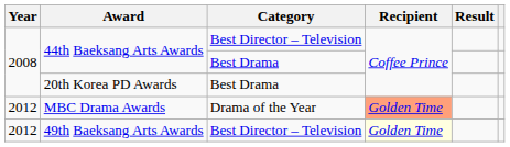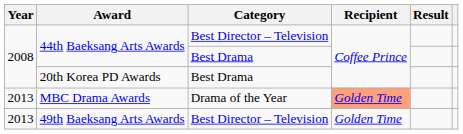 <table class="wikitable sortable">
 <tr>
 <th>Year</th>
 <th>Award</th>
 <th>Category</th>
 <th>Recipient</th>
 <th>Result</th>
 <th class="unsortable"></th>
 </tr>
 <tr>
 <td rowspan="3">2008</td>
 <td rowspan="2"><a href='#'>44th</a> <a href='#'>Baeksang Arts Awards</a></td>
 <td><a href='#'>Best Director – Television</a></td>
 <td rowspan="3"><em><a href='#'>Coffee Prince</a></em></td>
 <td></td>
 <td></td>
 </tr>
 <tr>
 <td><a href='#'>Best Drama</a></td>
 <td></td>
 <td></td>
 </tr>
 <tr>
 <td>20th Korea PD  Awards</td>
 <td>Best Drama</td>
 <td></td>
 <td></td>
 </tr>
 <tr>
-<td>2012</td>
+<td>2013</td>
 <td><a href='#'>MBC Drama Awards</a></td>
 <td>Drama of the Year</td>
 <td style="background: lightsalmon;"><em><a href='#'>Golden Time</a></em></td>
 <td></td>
 <td></td>
 </tr>
 <tr>
-<td>2012</td>
+<td>2013</td>
 <td><a href='#'>49th</a> <a href='#'>Baeksang Arts Awards</a></td>
 <td><a href='#'>Best Director – Television</a></td>
-<td style="background: lightyellow;"><em><a href='#'>Golden Time</a></em></td>
+<td><em><a href='#'>Golden Time</a></em></td>
 <td></td>
 <td></td>
 </tr>
 </table>
